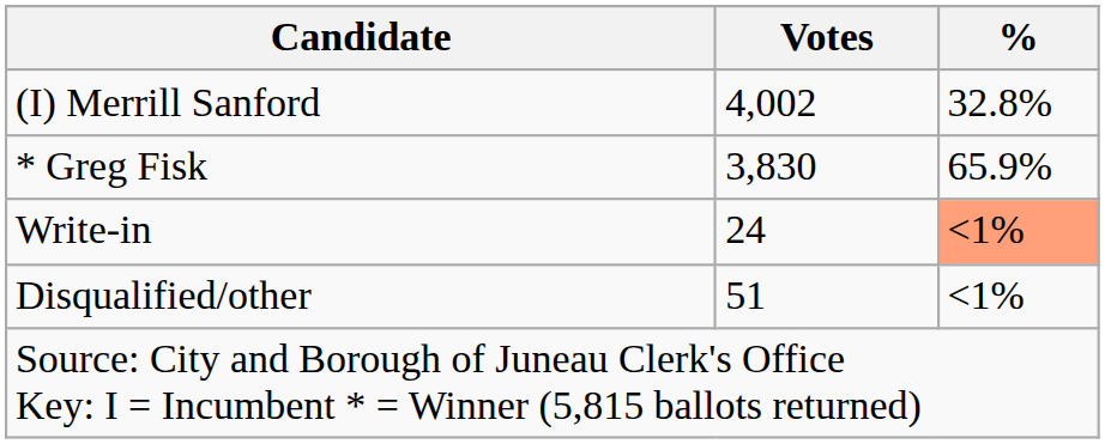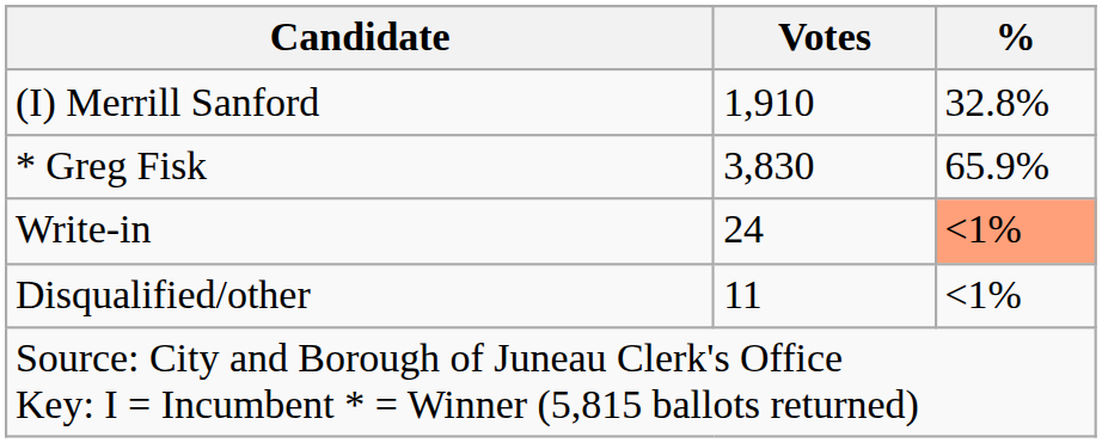 <table class="wikitable">
 <tr style="background-color:#E9E9E9">
 </tr>
 <tr style="background-color:#E9E9E9">
 <th style="width: 17em">Candidate</th>
 <th style="width: 5em">Votes</th>
 <th style="width: 3.5em">%</th>
 </tr>
 <tr>
 <td>(I) Merrill Sanford</td>
-<td>4,002</td>
+<td>1,910</td>
 <td>32.8%</td>
 </tr>
 <tr>
 <td>* Greg Fisk</td>
 <td>3,830</td>
 <td>65.9%</td>
 </tr>
 <tr>
 <td>Write-in</td>
 <td>24</td>
 <td style="background: lightsalmon;"><1%</td>
 </tr>
 <tr>
 <td>Disqualified/other</td>
-<td>51</td>
+<td>11</td>
 <td><1%</td>
 </tr>
 <tr>
 <td colspan=3>Source: City and Borough of Juneau Clerk's Office<br> Key: I = Incumbent * = Winner (5,815 ballots returned)</td>
 </tr>
 </table>
